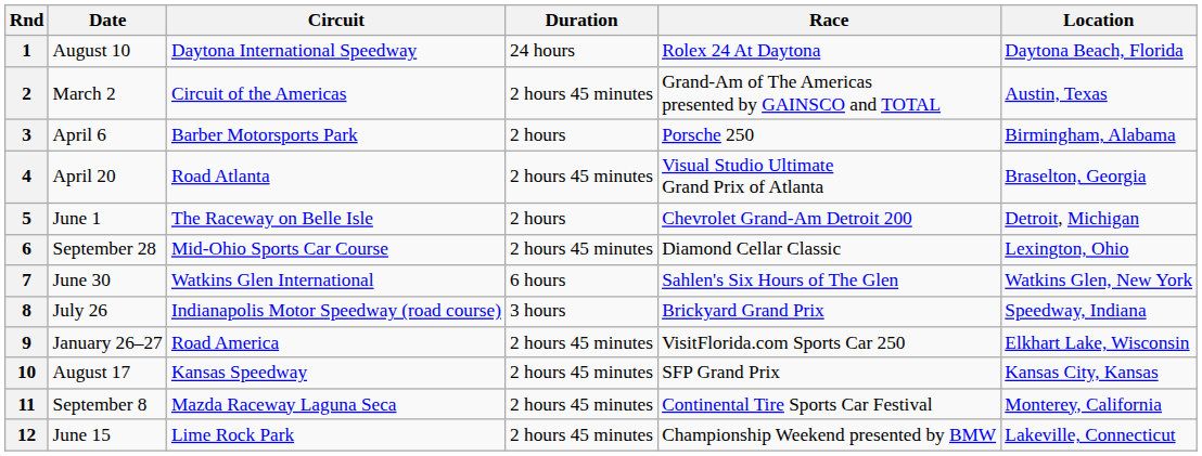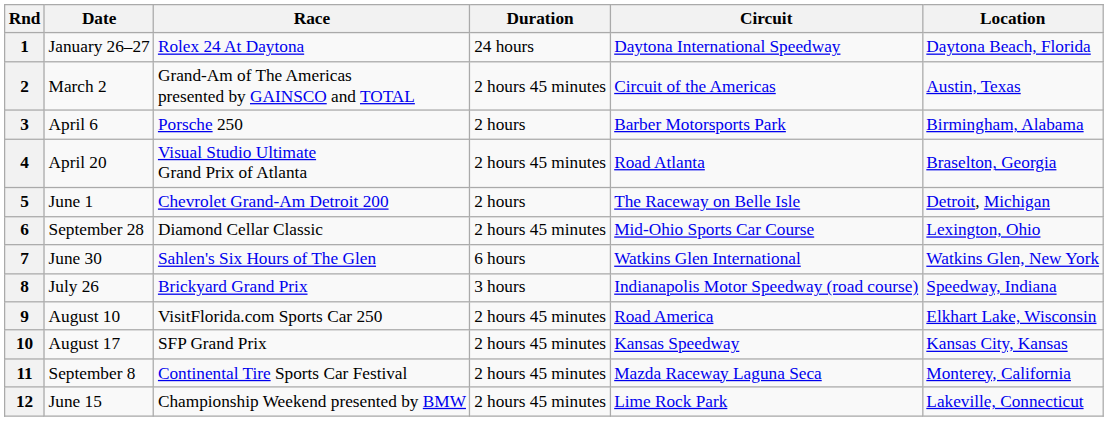 <table class="wikitable" style="font-size: 85%;">
 <tr>
 <th>Rnd</th>
 <th>Date</th>
+<th>Race</th>
+<th>Duration</th>
 <th>Circuit</th>
-<th>Duration</th>
-<th>Race</th>
 <th>Location</th>
 </tr>
 <tr>
 <th>1</th>
-<td>August 10</td>
+<td>January 26–27</td>
+<td><a href='#'>Rolex 24 At Daytona</a></td>
+<td>24 hours</td>
 <td><a href='#'>Daytona International Speedway</a></td>
-<td>24 hours</td>
-<td><a href='#'>Rolex 24 At Daytona</a></td>
 <td><a href='#'>Daytona Beach, Florida</a></td>
 </tr>
 <tr>
 <th>2</th>
 <td>March 2</td>
+<td>Grand-Am of The Americas<br>presented by <a href='#'>GAINSCO</a> and <a href='#'>TOTAL</a></td>
+<td>2 hours 45 minutes</td>
 <td><a href='#'>Circuit of the Americas</a></td>
-<td>2 hours 45 minutes</td>
-<td>Grand-Am of The Americas<br>presented by <a href='#'>GAINSCO</a> and <a href='#'>TOTAL</a></td>
 <td><a href='#'>Austin, Texas</a></td>
 </tr>
 <tr>
 <th>3</th>
 <td>April 6</td>
+<td><a href='#'>Porsche</a> 250</td>
+<td>2 hours</td>
 <td><a href='#'>Barber Motorsports Park</a></td>
-<td>2 hours</td>
-<td><a href='#'>Porsche</a> 250</td>
 <td><a href='#'>Birmingham, Alabama</a></td>
 </tr>
 <tr>
 <th>4</th>
 <td>April 20</td>
+<td><a href='#'>Visual Studio Ultimate</a><br>Grand Prix of Atlanta</td>
+<td>2 hours 45 minutes</td>
 <td><a href='#'>Road Atlanta</a></td>
-<td>2 hours 45 minutes</td>
-<td><a href='#'>Visual Studio Ultimate</a><br>Grand Prix of Atlanta</td>
 <td><a href='#'>Braselton, Georgia</a></td>
 </tr>
 <tr>
 <th>5</th>
 <td>June 1</td>
+<td><a href='#'>Chevrolet Grand-Am Detroit 200</a></td>
+<td>2 hours</td>
 <td><a href='#'>The Raceway on Belle Isle</a></td>
-<td>2 hours</td>
-<td><a href='#'>Chevrolet Grand-Am Detroit 200</a></td>
 <td><a href='#'>Detroit</a>, <a href='#'>Michigan</a></td>
 </tr>
 <tr>
 <th>6</th>
 <td>September 28</td>
+<td>Diamond Cellar Classic</td>
+<td>2 hours 45 minutes</td>
 <td><a href='#'>Mid-Ohio Sports Car Course</a></td>
-<td>2 hours 45 minutes</td>
-<td>Diamond Cellar Classic</td>
 <td><a href='#'>Lexington, Ohio</a></td>
 </tr>
 <tr>
 <th>7</th>
 <td>June 30</td>
+<td><a href='#'>Sahlen's Six Hours of The Glen</a></td>
+<td>6 hours</td>
 <td><a href='#'>Watkins Glen International</a></td>
-<td>6 hours</td>
-<td><a href='#'>Sahlen's Six Hours of The Glen</a></td>
 <td><a href='#'>Watkins Glen, New York</a></td>
 </tr>
 <tr>
 <th>8</th>
 <td>July 26</td>
+<td><a href='#'>Brickyard Grand Prix</a></td>
+<td>3 hours</td>
 <td><a href='#'>Indianapolis Motor Speedway (road course)</a></td>
-<td>3 hours</td>
-<td><a href='#'>Brickyard Grand Prix</a></td>
 <td><a href='#'>Speedway, Indiana</a></td>
 </tr>
 <tr>
 <th>9</th>
-<td>January 26–27</td>
+<td>August 10</td>
+<td>VisitFlorida.com Sports Car 250</td>
+<td>2 hours 45 minutes</td>
 <td><a href='#'>Road America</a></td>
-<td>2 hours 45 minutes</td>
-<td>VisitFlorida.com Sports Car 250</td>
 <td><a href='#'>Elkhart Lake, Wisconsin</a></td>
 </tr>
 <tr>
 <th>10</th>
 <td>August 17</td>
+<td>SFP Grand Prix</td>
+<td>2 hours 45 minutes</td>
 <td><a href='#'>Kansas Speedway</a></td>
-<td>2 hours 45 minutes</td>
-<td>SFP Grand Prix</td>
 <td><a href='#'>Kansas City, Kansas</a></td>
 </tr>
 <tr>
 <th>11</th>
 <td>September 8</td>
+<td><a href='#'>Continental Tire</a> Sports Car Festival</td>
+<td>2 hours 45 minutes</td>
 <td><a href='#'>Mazda Raceway Laguna Seca</a></td>
-<td>2 hours 45 minutes</td>
-<td><a href='#'>Continental Tire</a> Sports Car Festival</td>
 <td><a href='#'>Monterey, California</a></td>
 </tr>
 <tr>
 <th>12</th>
 <td>June 15</td>
+<td>Championship Weekend presented by <a href='#'>BMW</a></td>
+<td>2 hours 45 minutes</td>
 <td><a href='#'>Lime Rock Park</a></td>
-<td>2 hours 45 minutes</td>
-<td>Championship Weekend presented by <a href='#'>BMW</a></td>
 <td><a href='#'>Lakeville, Connecticut</a></td>
 </tr>
 </table>
